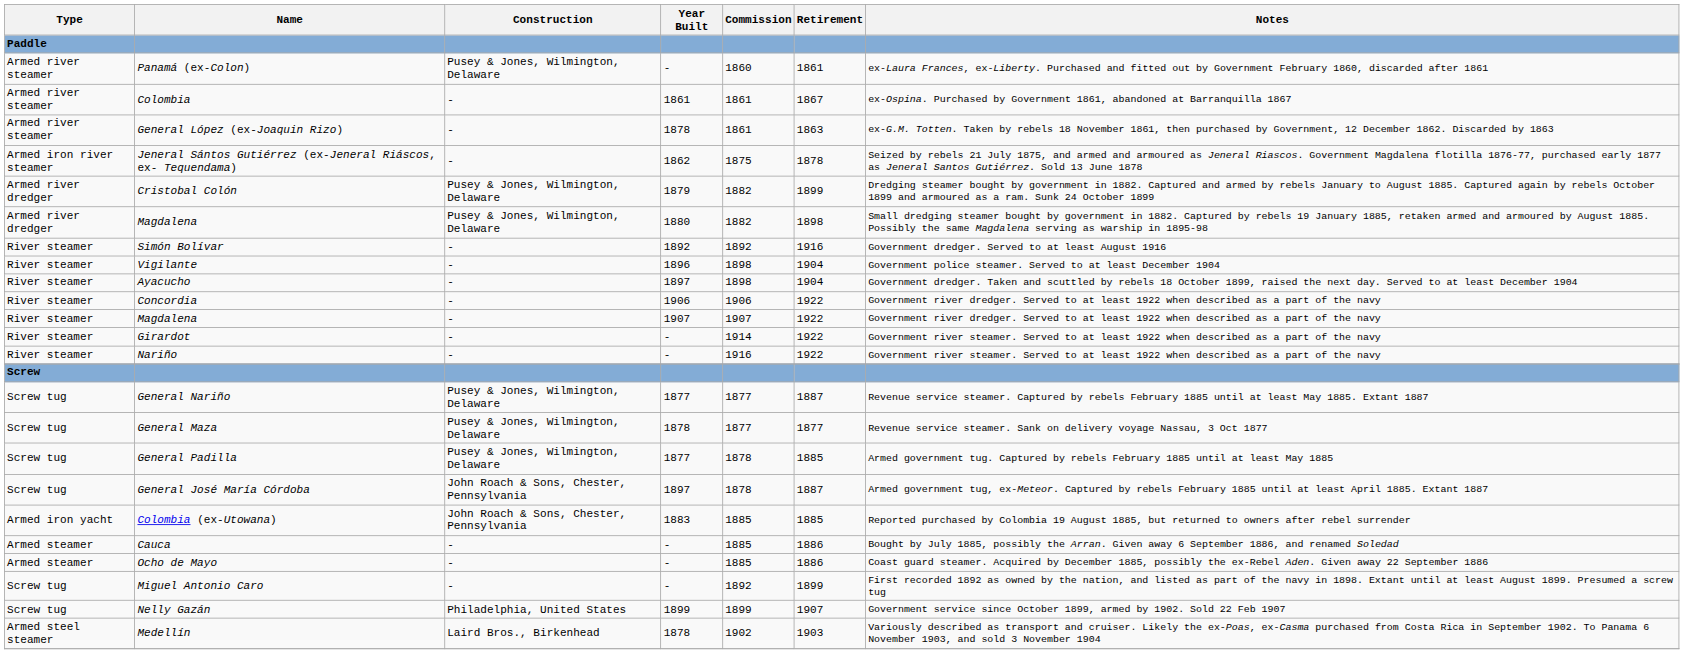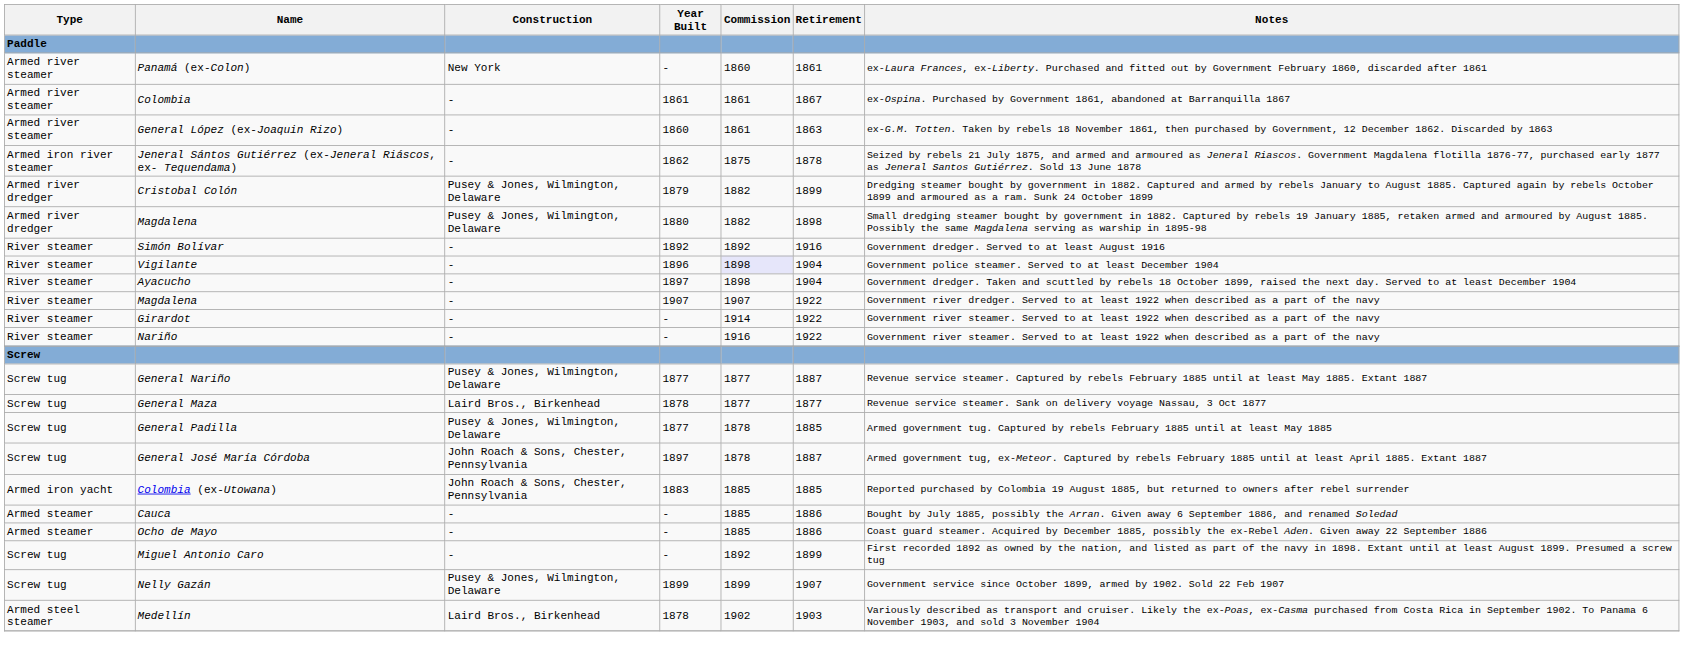 <table class="wikitable collapsible sortable " style="min-width:50%;">
 <tr>
 <th>Type</th>
 <th>Name</th>
 <th>Construction</th>
 <th>Year Built</th>
 <th>Commission</th>
 <th>Retirement</th>
 <th class="unsortable">Notes</th>
 </tr>
 <tr style="background:#83ACD6;font-weight:bold;"          >
 <td>Paddle</td>
 <td></td>
 <td></td>
 <td></td>
 <td></td>
 <td></td>
 <td></td>
 </tr>
 <tr>
 <td>Armed river steamer</td>
 <td><em>Panamá</em> (ex-<em>Colon</em>)</td>
-<td>Pusey & Jones, Wilmington, Delaware</td>
+<td>New York</td>
 <td>-</td>
 <td>1860</td>
 <td>1861</td>
 <td style="font-size:0.9em">ex-<em>Laura Frances</em>, ex-<em>Liberty</em>. Purchased and fitted out by Government February 1860, discarded after 1861</td>
 </tr>
 <tr>
 <td>Armed river steamer</td>
 <td><em>Colombia </em></td>
 <td>-</td>
 <td>1861</td>
 <td>1861</td>
 <td>1867</td>
 <td style="font-size:0.9em">ex-<em>Ospina</em>. Purchased by Government 1861, abandoned at Barranquilla 1867</td>
 </tr>
 <tr>
 <td>Armed river steamer</td>
 <td><em>General López</em> (ex-<em>Joaquin Rizo</em>)</td>
 <td>-</td>
-<td>1878</td>
+<td>1860</td>
 <td>1861</td>
 <td>1863</td>
 <td style="font-size:0.9em">ex-<em>G.M. Totten</em>. Taken by rebels 18 November 1861, then purchased by Government, 12 December 1862. Discarded by 1863</td>
 </tr>
 <tr>
 <td>Armed iron river steamer</td>
 <td><em>Jeneral Sántos Gutiérrez</em> (ex-<em>Jeneral Riáscos</em>, ex- <em>Tequendama</em>)</td>
 <td>-</td>
 <td>1862</td>
 <td>1875</td>
 <td>1878</td>
 <td style="font-size:0.9em">Seized by rebels 21 July 1875, and armed and armoured as <em>Jeneral Riascos</em>. Government Magdalena flotilla 1876-77, purchased early 1877 as <em>Jeneral Santos Gutiérrez</em>. Sold 13 June 1878</td>
 </tr>
 <tr>
 <td>Armed river dredger</td>
 <td><em>Cristobal Colón</em></td>
 <td>Pusey & Jones, Wilmington, Delaware</td>
 <td>1879</td>
 <td>1882</td>
 <td>1899</td>
 <td style="font-size:0.9em">Dredging steamer bought by government in 1882. Captured and armed by rebels January to August 1885. Captured again by rebels October 1899 and armoured as a ram. Sunk 24 October 1899</td>
 </tr>
 <tr>
 <td>Armed river dredger</td>
 <td><em>Magdalena</em></td>
 <td>Pusey & Jones, Wilmington, Delaware</td>
 <td>1880</td>
 <td>1882</td>
 <td>1898</td>
 <td style="font-size:0.9em">Small dredging steamer bought by government in 1882. Captured by rebels 19 January 1885, retaken armed and armoured by August 1885. Possibly the same <em>Magdalena</em> serving as warship in 1895-98</td>
 </tr>
 <tr>
 <td>River steamer</td>
 <td><em>Simón Bolívar</em></td>
 <td>-</td>
 <td>1892</td>
 <td>1892</td>
 <td>1916</td>
 <td style="font-size:0.9em">Government dredger. Served to at least August 1916</td>
 </tr>
 <tr>
 <td>River steamer</td>
 <td><em>Vigilante</em></td>
 <td>-</td>
 <td>1896</td>
-<td>1898</td>
+<td style="background: lavender;">1898</td>
 <td>1904</td>
 <td style="font-size:0.9em">Government police steamer. Served to at least December 1904</td>
 </tr>
 <tr>
 <td>River steamer</td>
 <td><em>Ayacucho</em></td>
 <td>-</td>
 <td>1897</td>
 <td>1898</td>
 <td>1904</td>
 <td style="font-size:0.9em">Government dredger. Taken and scuttled by rebels 18 October 1899, raised the next day. Served to at least December 1904</td>
-</tr>
-<tr>
-<td>River steamer</td>
-<td><em>Concordia</em></td>
-<td>-</td>
-<td>1906</td>
-<td>1906</td>
-<td>1922</td>
-<td style="font-size:0.9em">Government river dredger. Served to at least 1922 when described as a part of the navy</td>
 </tr>
 <tr>
 <td>River steamer</td>
 <td><em>Magdalena</em></td>
 <td>-</td>
 <td>1907</td>
 <td>1907</td>
 <td>1922</td>
 <td style="font-size:0.9em">Government river dredger. Served to at least 1922 when described as a part of the navy</td>
 </tr>
 <tr>
 <td>River steamer</td>
 <td><em>Girardot</em></td>
 <td>-</td>
 <td>-</td>
 <td>1914</td>
 <td>1922</td>
 <td style="font-size:0.9em">Government river steamer. Served to at least 1922 when described as a part of the navy</td>
 </tr>
 <tr>
 <td>River steamer</td>
 <td><em>Nariño</em></td>
 <td>-</td>
 <td>-</td>
 <td>1916</td>
 <td>1922</td>
 <td style="font-size:0.9em">Government river steamer. Served to at least 1922 when described as a part of the navy</td>
 </tr>
 <tr>
 </tr>
 <tr style="background:#83ACD6;font-weight:bold;"          >
 <td>Screw</td>
 <td></td>
 <td></td>
 <td></td>
 <td></td>
 <td></td>
 <td></td>
 </tr>
 <tr>
 <td>Screw tug</td>
 <td><em>General Nariño</em></td>
 <td>Pusey & Jones, Wilmington, Delaware</td>
 <td>1877</td>
 <td>1877</td>
 <td>1887</td>
 <td style="font-size:0.9em">Revenue service steamer. Captured by rebels February 1885 until at least May 1885. Extant 1887</td>
 </tr>
 <tr>
 <td>Screw tug</td>
 <td><em>General Maza</em></td>
-<td>Pusey & Jones, Wilmington, Delaware</td>
+<td>Laird Bros., Birkenhead</td>
 <td>1878</td>
 <td>1877</td>
 <td>1877</td>
 <td style="font-size:0.9em">Revenue service steamer. Sank on delivery voyage Nassau, 3 Oct 1877</td>
 </tr>
 <tr>
 <td>Screw tug</td>
 <td><em>General Padilla</em></td>
 <td>Pusey & Jones, Wilmington, Delaware</td>
 <td>1877</td>
 <td>1878</td>
 <td>1885</td>
 <td style="font-size:0.9em">Armed government tug. Captured by rebels February 1885 until at least May 1885</td>
 </tr>
 <tr>
 <td>Screw tug</td>
 <td><em>General José María Córdoba</em></td>
 <td>John Roach & Sons, Chester, Pennsylvania</td>
 <td>1897</td>
 <td>1878</td>
 <td>1887</td>
 <td style="font-size:0.9em">Armed government tug, ex-<em>Meteor</em>. Captured by rebels February 1885 until at least April 1885. Extant 1887</td>
 </tr>
 <tr>
 <td>Armed iron yacht</td>
 <td><em><a href='#'>Colombia</a></em> (ex-<em>Utowana</em>)</td>
 <td>John Roach & Sons, Chester, Pennsylvania</td>
 <td>1883</td>
 <td>1885</td>
 <td>1885</td>
 <td style="font-size:0.9em">Reported purchased by Colombia 19 August 1885, but returned to owners after rebel surrender</td>
 </tr>
 <tr>
 <td>Armed steamer</td>
 <td><em>Cauca</em></td>
 <td>-</td>
 <td>-</td>
 <td>1885</td>
 <td>1886</td>
 <td style="font-size:0.9em">Bought by July 1885, possibly the <em>Arran</em>. Given away 6 September 1886, and renamed <em>Soledad</em></td>
 </tr>
 <tr>
 <td>Armed steamer</td>
 <td><em>Ocho de Mayo</em></td>
 <td>-</td>
 <td>-</td>
 <td>1885</td>
 <td>1886</td>
 <td style="font-size:0.9em">Coast guard steamer. Acquired by December 1885, possibly the ex-Rebel <em>Aden</em>. Given away 22 September 1886</td>
 </tr>
 <tr>
 <td>Screw tug</td>
 <td><em>Miguel Antonio Caro</em></td>
 <td>-</td>
 <td>-</td>
 <td>1892</td>
 <td>1899</td>
 <td style="font-size:0.9em">First recorded 1892 as owned by the nation, and listed as part of the navy in 1898. Extant until at least August 1899. Presumed a screw tug</td>
 </tr>
 <tr>
 <td>Screw tug</td>
 <td><em>Nelly Gazán</em></td>
-<td>Philadelphia, United States</td>
+<td>Pusey & Jones, Wilmington, Delaware</td>
 <td>1899</td>
 <td>1899</td>
 <td>1907</td>
 <td style="font-size:0.9em">Government service since October 1899, armed by 1902. Sold 22 Feb 1907</td>
 </tr>
 <tr>
 <td>Armed steel steamer</td>
 <td><em>Medellín</em></td>
 <td>Laird Bros., Birkenhead</td>
 <td>1878</td>
 <td>1902</td>
 <td>1903</td>
 <td style="font-size:0.9em">Variously described as transport and cruiser. Likely the ex-<em>Poas</em>, ex-<em>Casma</em> purchased from Costa Rica in September 1902. To Panama 6 November 1903, and sold 3 November 1904</td>
 </tr>
 <tr>
 </tr>
 </table>
